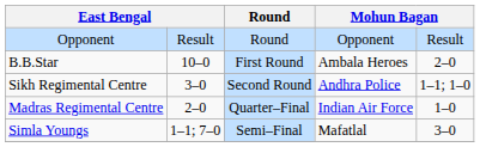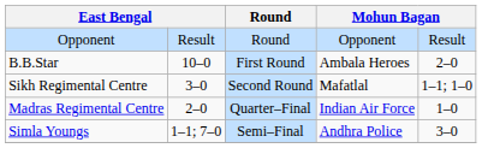 <table class="wikitable" style="text-align:center">
 <tr>
 <th colspan="2"><a href='#'>East Bengal</a></th>
 <th>Round</th>
 <th colspan="2"><a href='#'>Mohun Bagan</a></th>
 </tr>
 <tr style="background:#C1E0FF">
 <td>Opponent</td>
 <td colspan="1">Result</td>
 <td>Round</td>
 <td>Opponent</td>
 <td colspan="1">Result</td>
 </tr>
 <tr>
 <td style="text-align:left">B.B.Star</td>
 <td colspan="1">10–0</td>
 <td style="background:#C1E0FF">First Round</td>
 <td style="text-align:left">Ambala Heroes</td>
 <td colspan="1">2–0</td>
 </tr>
 <tr>
 <td style="text-align:left">Sikh Regimental Centre</td>
 <td colspan="1">3–0</td>
 <td style="background:#C1E0FF">Second Round</td>
-<td style="text-align:left"><a href='#'>Andhra Police</a></td>
+<td style="text-align:left">Mafatlal</td>
 <td colspan="1">1–1; 1–0</td>
 </tr>
 <tr>
 <td style="text-align:left"><a href='#'>Madras Regimental Centre</a></td>
 <td colspan="1">2–0</td>
 <td style="background:#C1E0FF">Quarter–Final</td>
 <td style="text-align:left"><a href='#'>Indian Air Force</a></td>
 <td colspan="1">1–0</td>
 </tr>
 <tr>
 <td style="text-align:left"><a href='#'>Simla Youngs</a></td>
 <td colspan="1">1–1; 7–0</td>
 <td style="background:#C1E0FF">Semi–Final</td>
-<td style="text-align:left">Mafatlal</td>
+<td style="text-align:left"><a href='#'>Andhra Police</a></td>
 <td colspan="1">3–0</td>
 </tr>
 <tr>
 </tr>
 </table>
